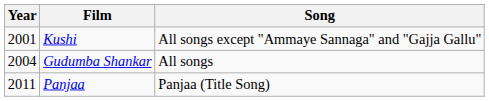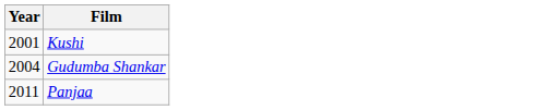 <table class="wikitable sortable">
 <tr>
 <th>Year</th>
 <th>Film</th>
-<th>Song</th>
 </tr>
 <tr>
 <td>2001</td>
 <td><em><a href='#'>Kushi</a></em></td>
-<td>All songs except "Ammaye Sannaga" and "Gajja Gallu"</td>
 </tr>
 <tr>
 <td>2004</td>
 <td><em><a href='#'>Gudumba Shankar</a></em></td>
-<td>All songs</td>
 </tr>
 <tr>
 <td>2011</td>
 <td><em><a href='#'>Panjaa</a></em></td>
-<td>Panjaa (Title Song)</td>
 </tr>
 </table>
